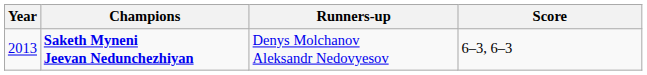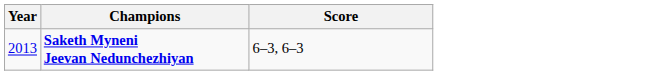 <table class="wikitable" style="font-size:90%">
 <tr>
 <th>Year</th>
 <th width="200">Champions</th>
-<th width="200">Runners-up</th>
 <th width="175">Score</th>
 </tr>
 <tr>
 <td><a href='#'>2013</a></td>
 <td> <strong><a href='#'>Saketh Myneni</a></strong><br> <strong><a href='#'>Jeevan Nedunchezhiyan</a></strong></td>
-<td> <a href='#'>Denys Molchanov</a><br> <a href='#'>Aleksandr Nedovyesov</a></td>
 <td>6–3, 6–3</td>
 </tr>
 </table>
